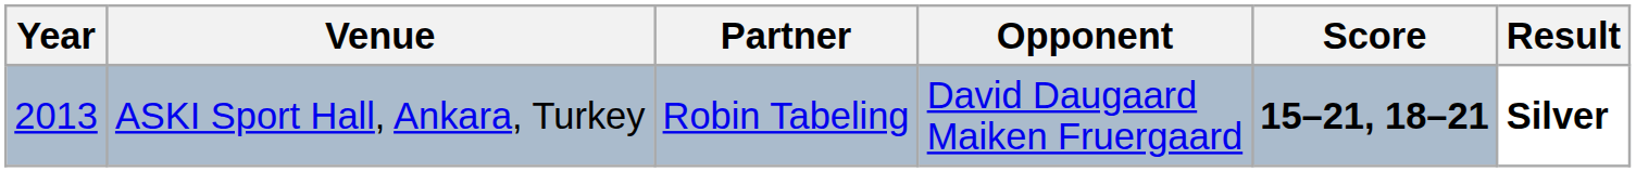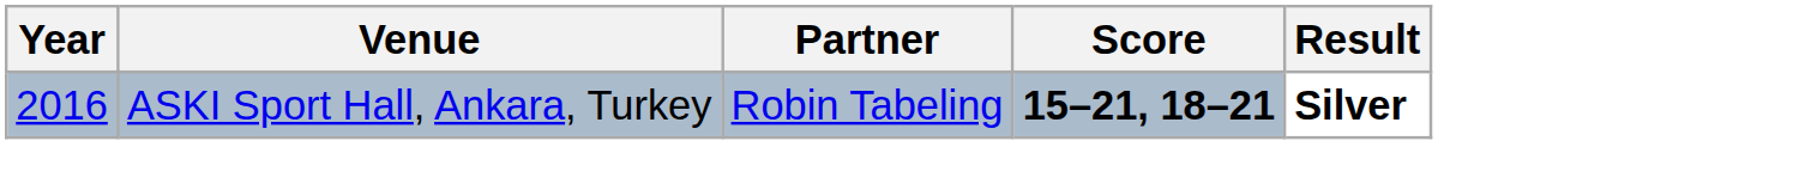 <table class="sortable wikitable" style="font-size: 90%;">
 <tr>
 <th>Year</th>
 <th>Venue</th>
 <th>Partner</th>
-<th>Opponent</th>
 <th>Score</th>
 <th>Result</th>
 </tr>
 <tr style="background:#AABBCC">
-<td align="center"><a href='#'>2013</a></td>
+<td align="center"><a href='#'>2016</a></td>
 <td align="left"><a href='#'>ASKI Sport Hall</a>, <a href='#'>Ankara</a>, Turkey</td>
 <td align="left"> <a href='#'>Robin Tabeling</a></td>
-<td align="left"> <a href='#'>David Daugaard</a><br> <a href='#'>Maiken Fruergaard</a></td>
 <td align="left"><strong>15–21, 18–21</strong></td>
 <td style="text-align:left; background:white"> <strong>Silver</strong></td>
 </tr>
 </table>
